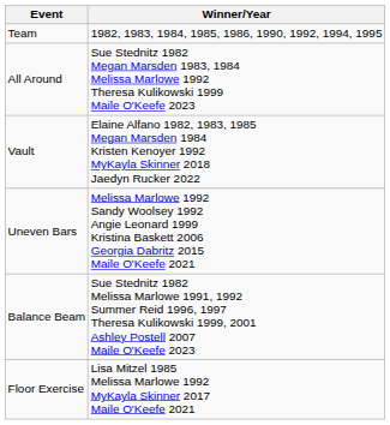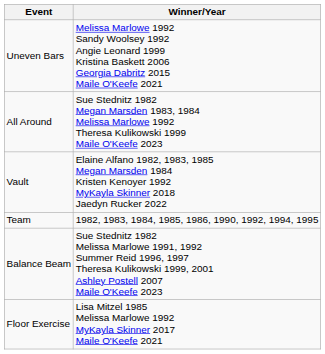 <table class="wikitable">
 <tr>
 <th>Event</th>
 <th>Winner/Year</th>
 </tr>
 <tr>
-<td>Team</td>
-<td>1982, 1983, 1984, 1985, 1986, 1990, 1992, 1994, 1995</td>
+<td>Uneven Bars</td>
+<td><a href='#'>Melissa Marlowe</a> 1992<br>Sandy Woolsey 1992<br>Angie Leonard 1999<br>Kristina Baskett 2006<br><a href='#'>Georgia Dabritz</a> 2015<br><a href='#'>Maile O'Keefe</a> 2021</td>
 </tr>
 <tr>
 <td>All Around</td>
 <td>Sue Stednitz 1982<br><a href='#'>Megan Marsden</a> 1983, 1984<br><a href='#'>Melissa Marlowe</a> 1992<br> Theresa Kulikowski 1999<br><a href='#'>Maile O'Keefe</a> 2023</td>
 </tr>
 <tr>
 <td>Vault</td>
 <td>Elaine Alfano 1982, 1983, 1985<br><a href='#'>Megan Marsden</a> 1984<br>Kristen Kenoyer 1992<br><a href='#'>MyKayla Skinner</a> 2018<br>Jaedyn Rucker 2022</td>
 </tr>
 <tr>
-<td>Uneven Bars</td>
-<td><a href='#'>Melissa Marlowe</a> 1992<br>Sandy Woolsey 1992<br>Angie Leonard 1999<br>Kristina Baskett 2006<br><a href='#'>Georgia Dabritz</a> 2015<br><a href='#'>Maile O'Keefe</a> 2021</td>
+<td>Team</td>
+<td>1982, 1983, 1984, 1985, 1986, 1990, 1992, 1994, 1995</td>
 </tr>
 <tr>
 <td>Balance Beam</td>
 <td>Sue Stednitz 1982<br>Melissa Marlowe 1991, 1992<br>Summer Reid 1996, 1997<br>Theresa Kulikowski 1999, 2001<br><a href='#'>Ashley Postell</a> 2007<br><a href='#'>Maile O'Keefe</a> 2023</td>
 </tr>
 <tr>
 <td>Floor Exercise</td>
 <td>Lisa Mitzel 1985<br>Melissa Marlowe 1992<br><a href='#'>MyKayla Skinner</a> 2017<br><a href='#'>Maile O'Keefe</a> 2021</td>
 </tr>
 </table>
